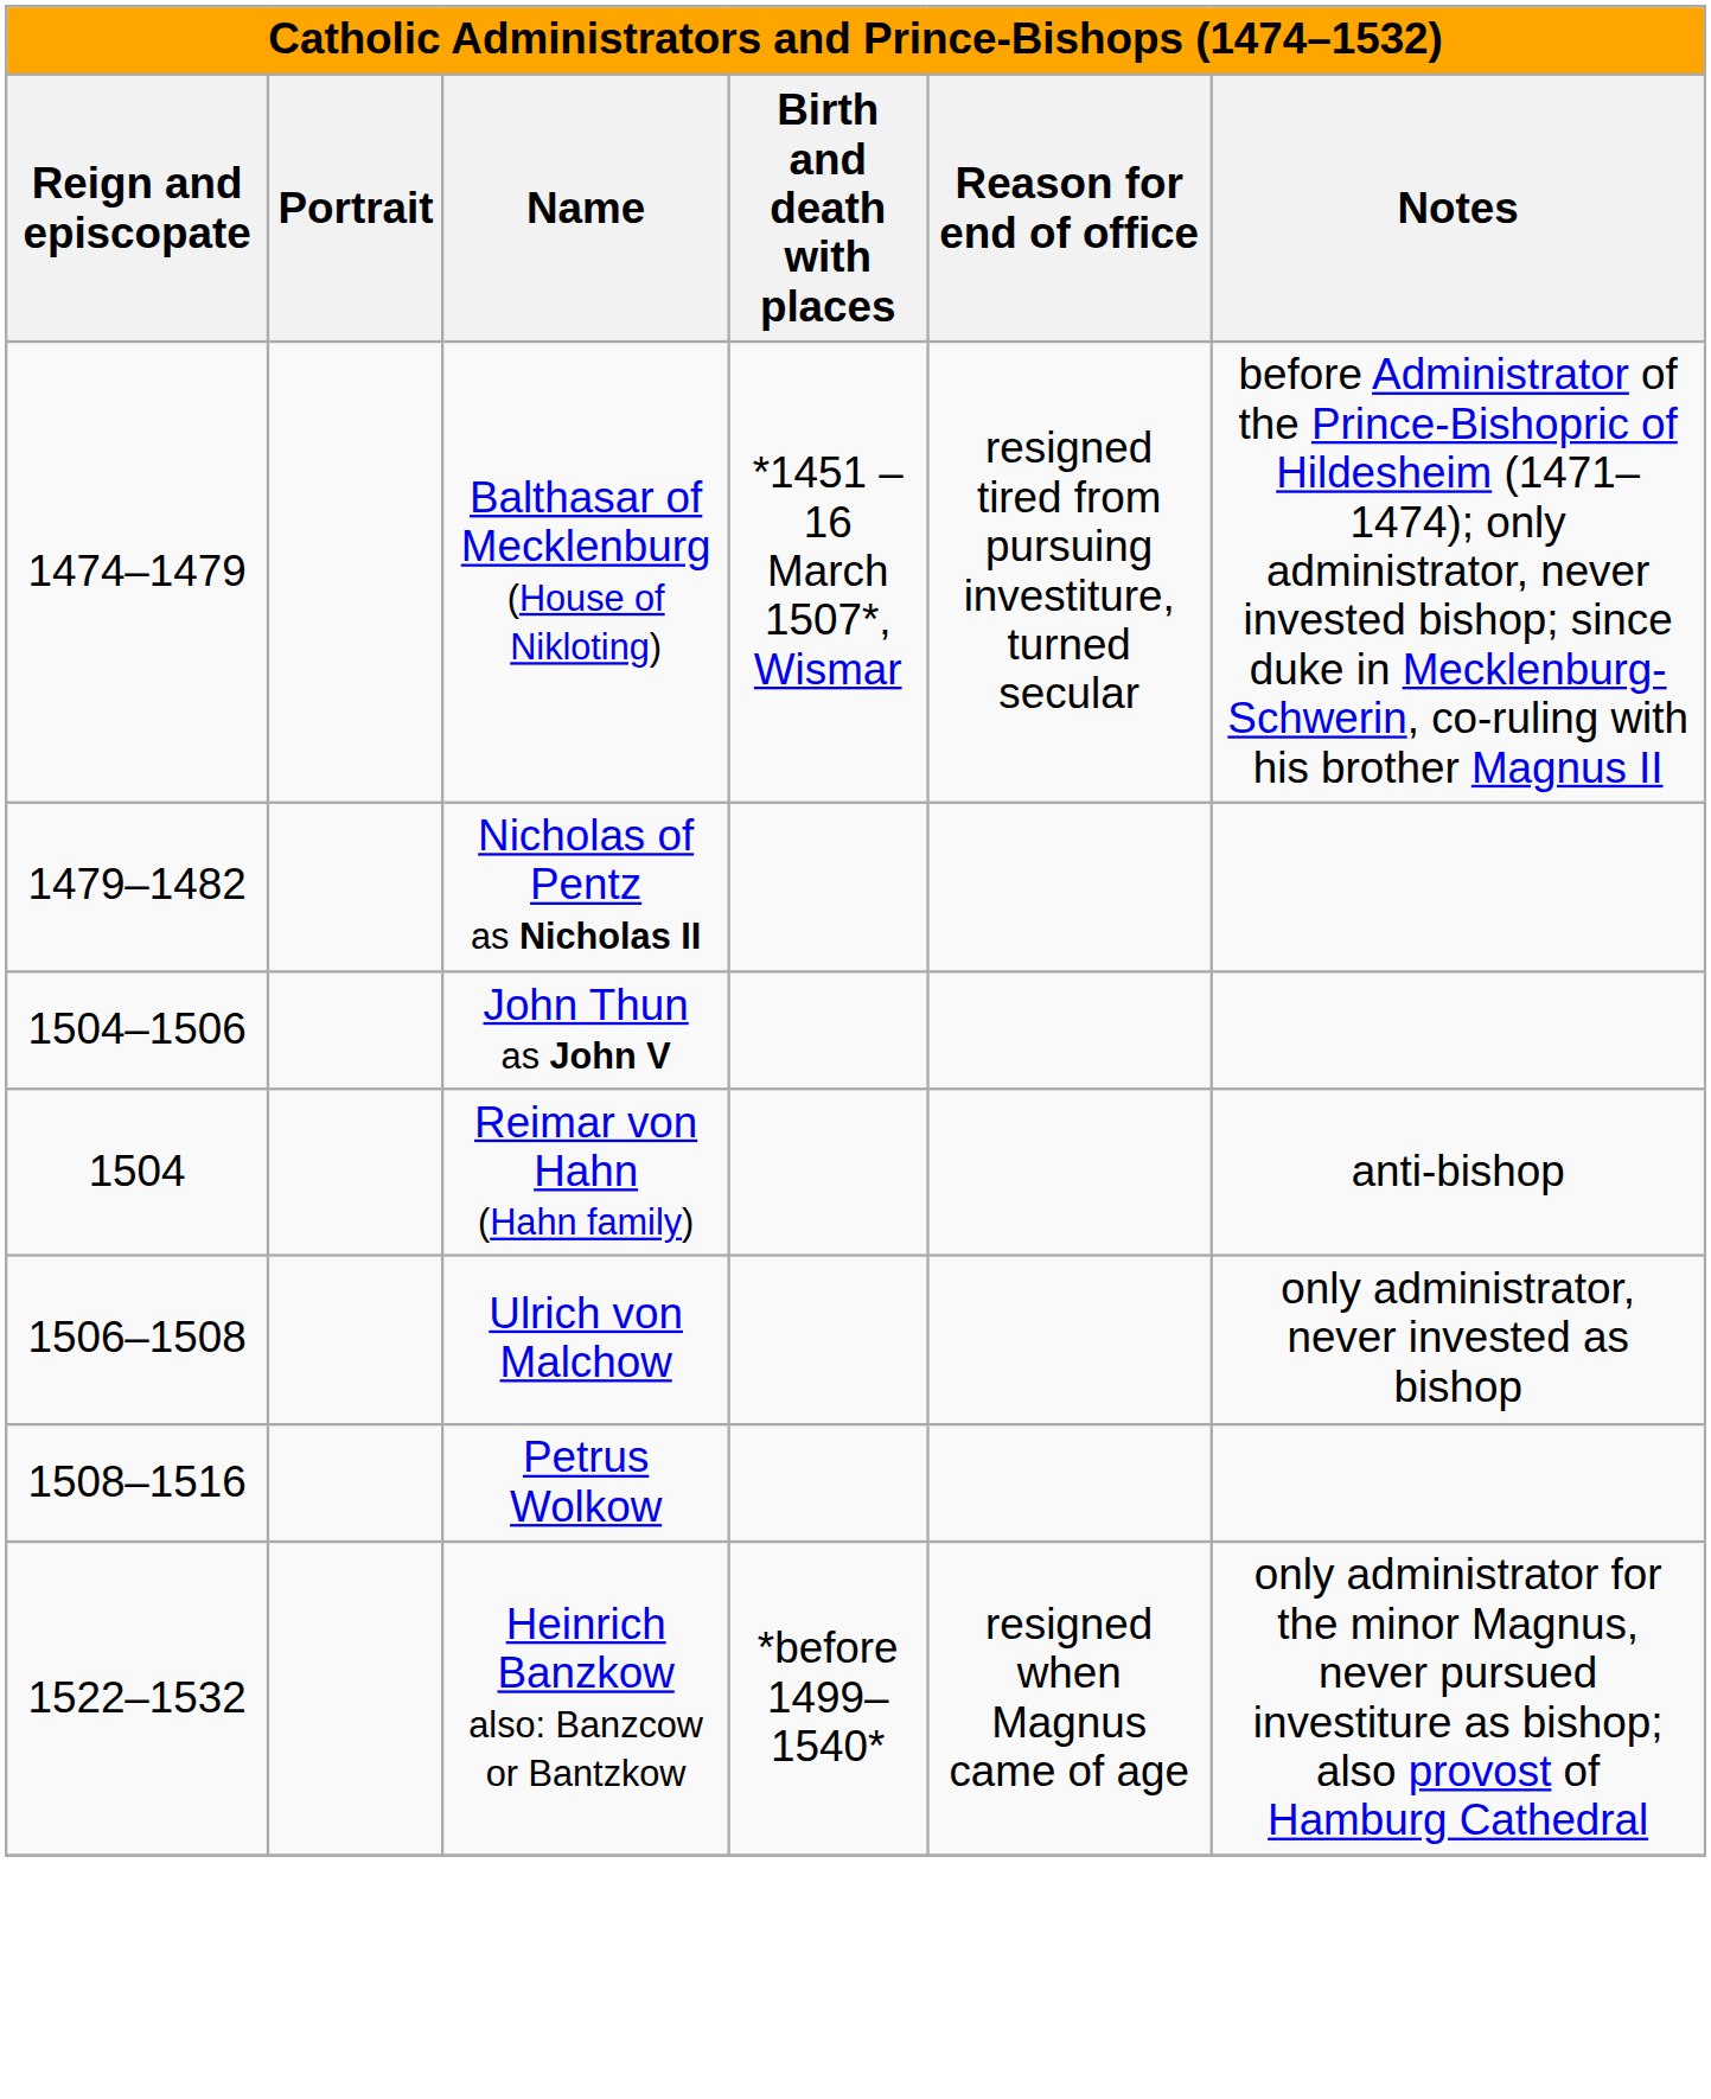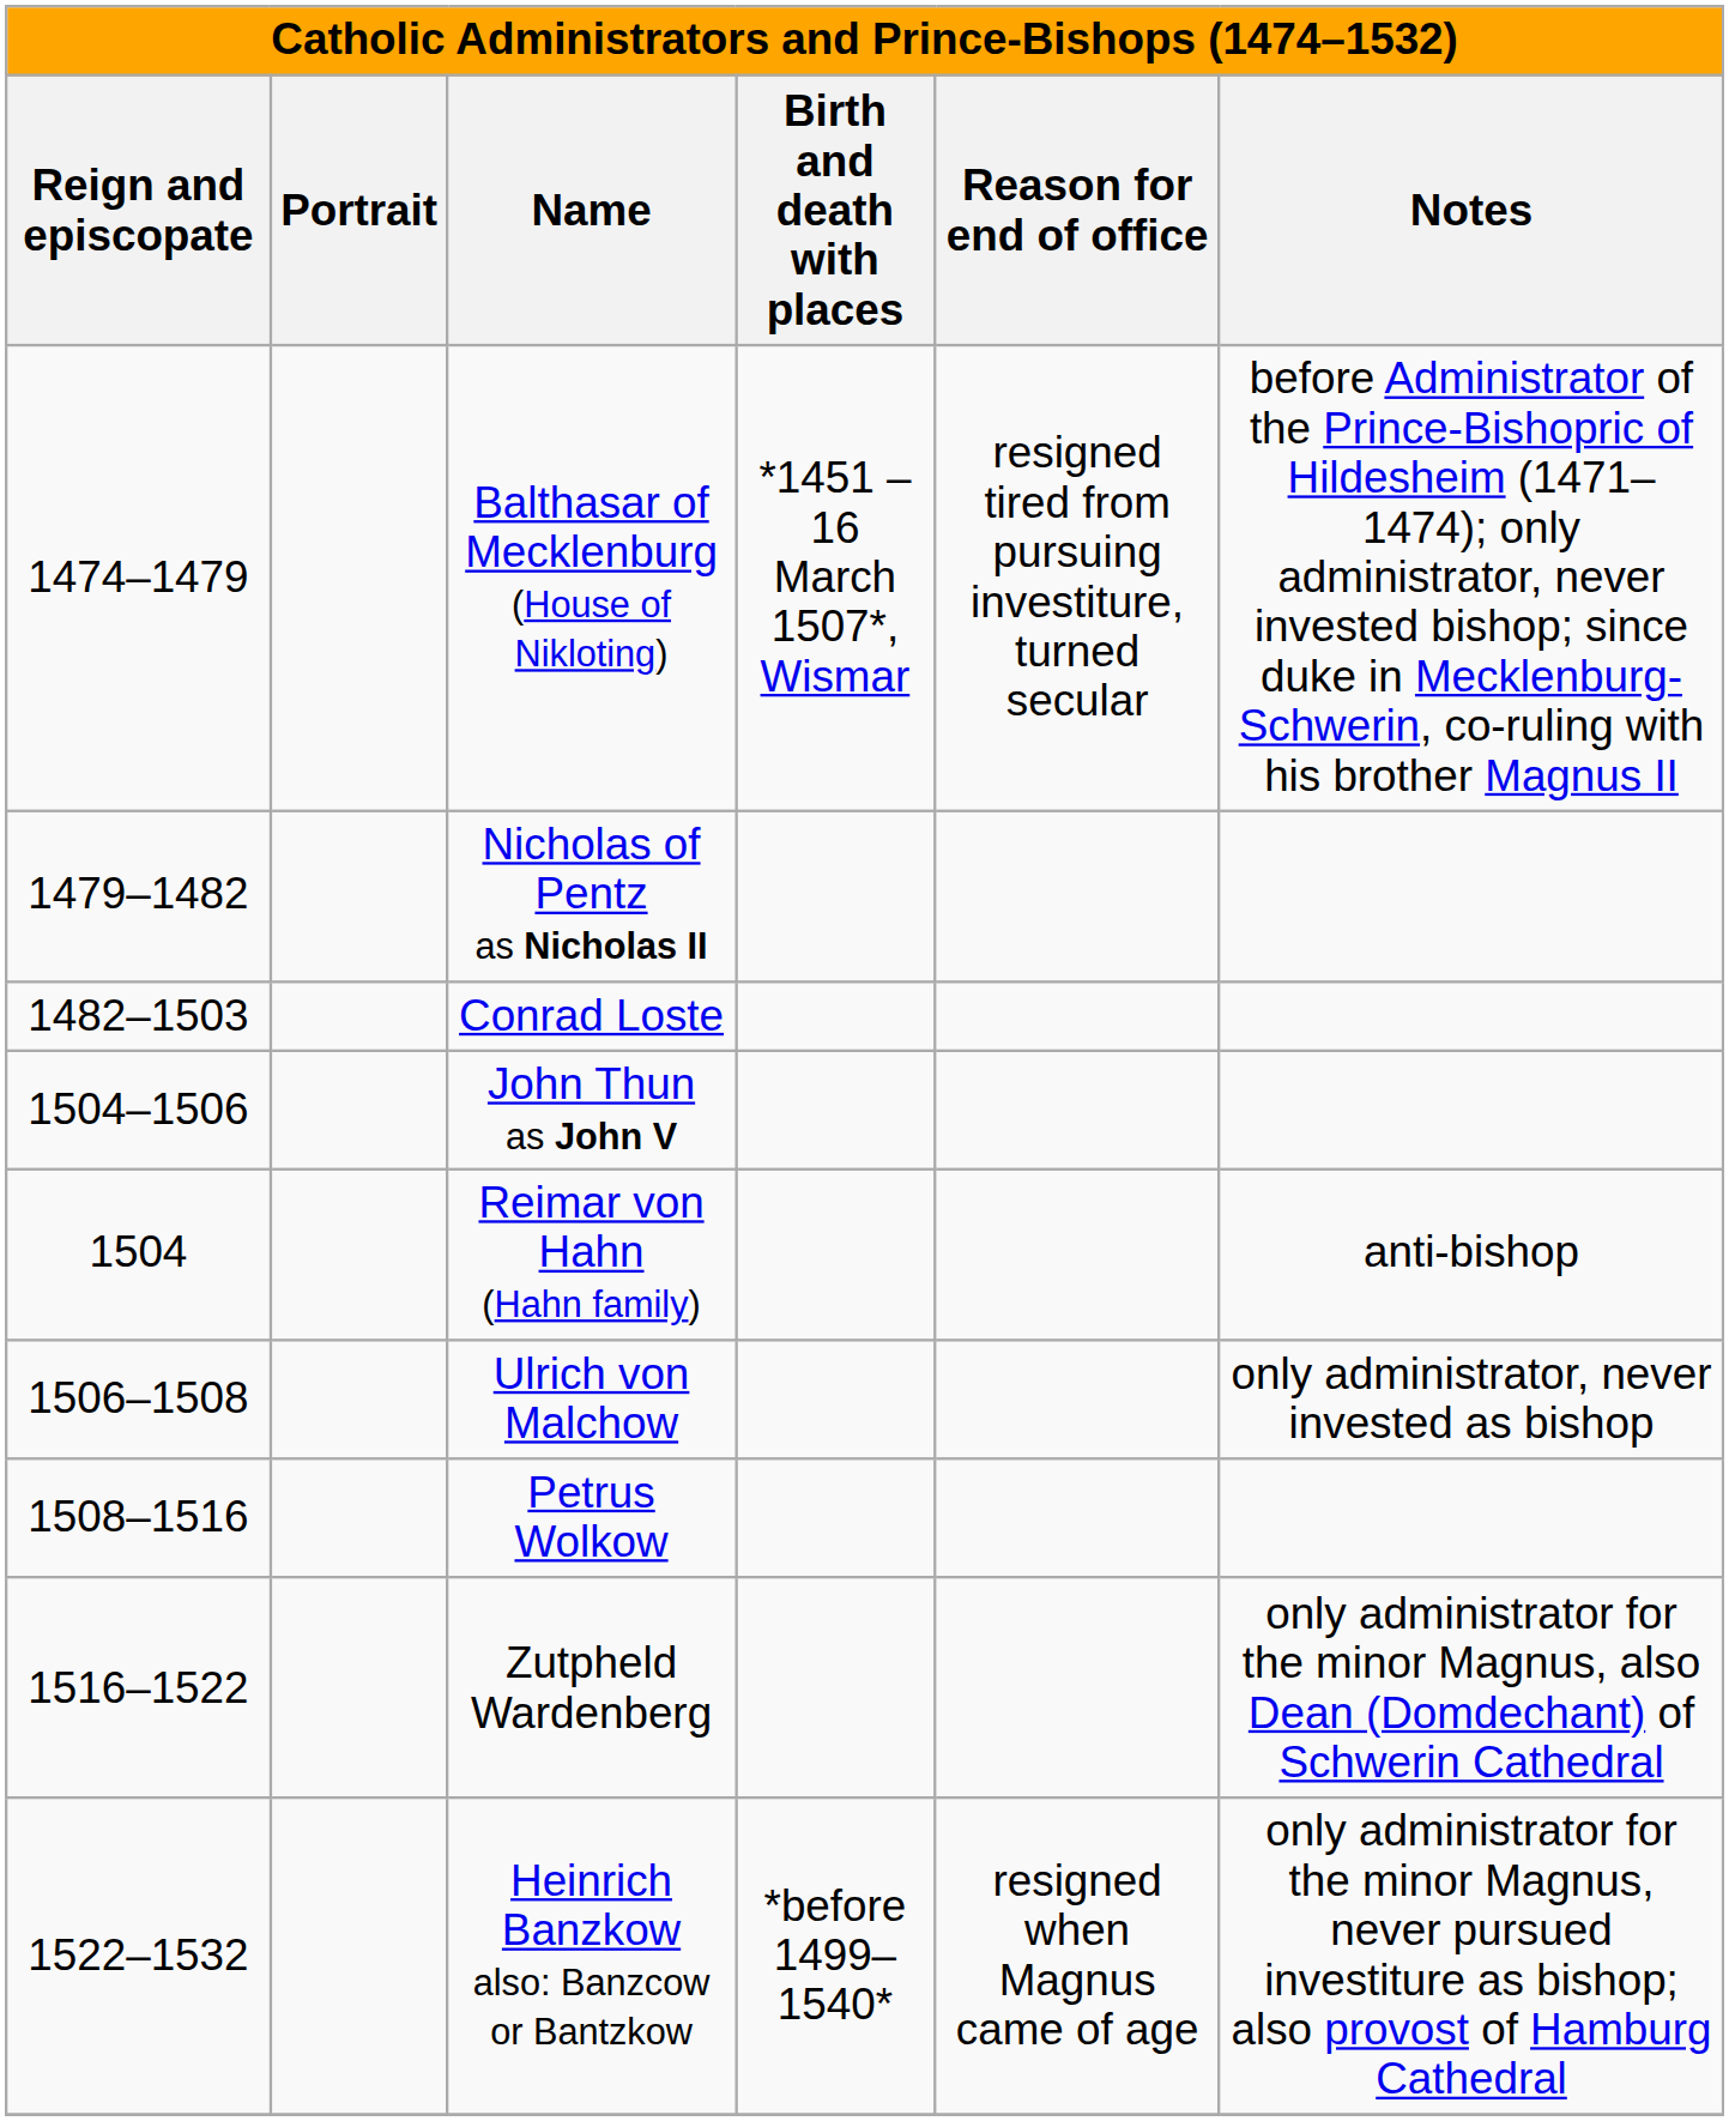 <table width=100% class="wikitable">
 <tr>
 <td colspan="6" bgcolor=orange align=center><strong><span> Catholic Administrators and Prince-Bishops  (1474–1532)</span></strong></td>
 </tr>
 <tr>
 <th>Reign and episcopate</th>
 <th>Portrait</th>
 <th>Name</th>
 <th>Birth and death<br>with places</th>
 <th>Reason for <br>end of office</th>
 <th>Notes</th>
 </tr>
 <tr>
 <td align="center">1474–1479</td>
 <td align="center"></td>
 <td align="center"><a href='#'>Balthasar of Mecklenburg</a><br><small>(<a href='#'>House of Nikloting</a>)</small></td>
 <td align="center">*1451 – 16 March 1507*, <a href='#'>Wismar</a></td>
 <td align="center">resigned tired from pursuing investiture, turned secular</td>
 <td align="center">before <a href='#'>Administrator</a> of the <a href='#'>Prince-Bishopric of Hildesheim</a> (1471–1474); only administrator, never invested bishop; since duke in <a href='#'>Mecklenburg-Schwerin</a>, co-ruling with his brother <a href='#'>Magnus II</a></td>
 </tr>
 <tr>
 <td align="center">1479–1482</td>
 <td align="center"></td>
 <td align="center"><a href='#'>Nicholas of Pentz</a><br><small>as <strong>Nicholas II</strong></small></td>
+<td align="center"></td>
+<td align="center"></td>
+<td align="center"></td>
+</tr>
+<tr>
+<td align="center">1482–1503</td>
+<td align="center"></td>
+<td align="center"><a href='#'>Conrad Loste</a><br><small></small></td>
 <td align="center"></td>
 <td align="center"></td>
 <td align="center"></td>
 </tr>
 <tr>
 <td align="center">1504–1506</td>
 <td align="center"></td>
 <td align="center"><a href='#'>John Thun</a><br><small>as <strong>John V</strong></small></td>
 <td align="center"></td>
 <td align="center"></td>
 <td align="center"></td>
 </tr>
 <tr>
 <td align="center">1504</td>
 <td align="center"></td>
 <td align="center"><a href='#'>Reimar von Hahn</a><small><br>(<a href='#'>Hahn family</a>)</small></td>
 <td align="center"></td>
 <td align="center"></td>
 <td align="center">anti-bishop</td>
 </tr>
 <tr>
 <td align="center">1506–1508</td>
 <td align="center"></td>
 <td align="center"><a href='#'>Ulrich von Malchow</a></td>
 <td align="center"></td>
 <td align="center"></td>
 <td align="center">only administrator, never invested as bishop</td>
 </tr>
 <tr>
 <td align="center">1508–1516</td>
 <td align="center"></td>
 <td align="center"><a href='#'>Petrus Wolkow</a><small><br></small></td>
 <td align="center"></td>
 <td align="center"></td>
 <td align="center"></td>
 </tr>
 <tr>
+<td align="center">1516–1522</td>
+<td align="center"></td>
+<td align="center">Zutpheld Wardenberg<small><br></small></td>
+<td align="center"></td>
+<td align="center"></td>
+<td align="center">only administrator for the minor Magnus, also <a href='#'>Dean (Domdechant)</a> of <a href='#'>Schwerin Cathedral</a></td>
+</tr>
+<tr>
 <td align="center">1522–1532</td>
 <td align="center"></td>
 <td align="center"><a href='#'>Heinrich Banzkow</a><small><br>also: Banzcow or Bantzkow</small></td>
 <td align="center">*before 1499–1540*</td>
 <td align="center">resigned when Magnus came of age</td>
 <td align="center">only administrator for the minor Magnus, never pursued investiture as bishop; also <a href='#'>provost</a> of <a href='#'>Hamburg Cathedral</a></td>
 </tr>
 <tr>
 </tr>
 </table>
